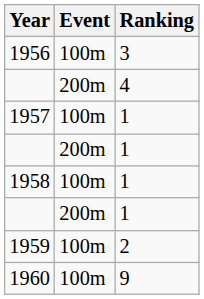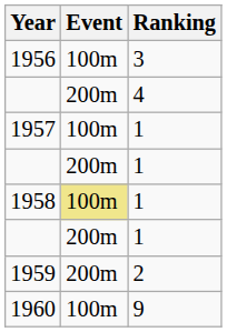 <table class="wikitable">
 <tr>
 <th>Year</th>
 <th>Event</th>
 <th>Ranking</th>
 </tr>
 <tr>
 <td>1956</td>
 <td>100m</td>
 <td>3</td>
 </tr>
 <tr>
 <td></td>
 <td>200m</td>
 <td>4</td>
 </tr>
 <tr>
 <td>1957</td>
 <td>100m</td>
 <td>1</td>
 </tr>
 <tr>
 <td></td>
 <td>200m</td>
 <td>1</td>
 </tr>
 <tr>
 <td>1958</td>
-<td>100m</td>
+<td style="background: khaki;">100m</td>
 <td>1</td>
 </tr>
 <tr>
 <td></td>
 <td>200m</td>
 <td>1</td>
 </tr>
 <tr>
 <td>1959</td>
-<td>100m</td>
+<td>200m</td>
 <td>2</td>
 </tr>
 <tr>
 <td>1960</td>
 <td>100m</td>
 <td>9</td>
 </tr>
 </table>
